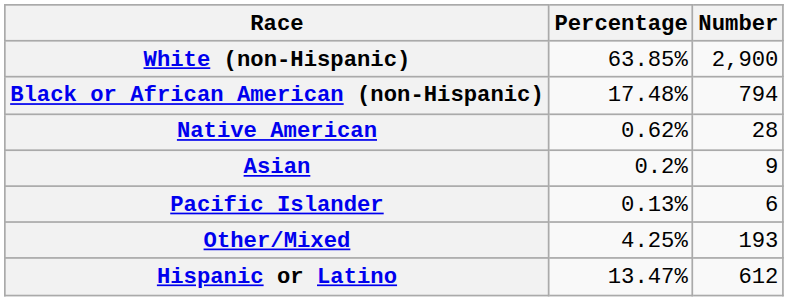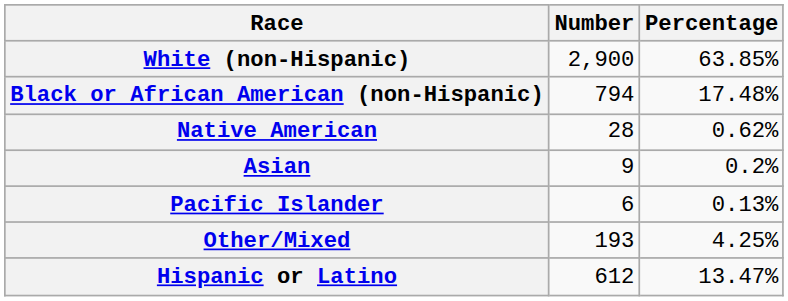 <table class="wikitable" style="text-align:right">
 <tr>
 <th scope="col">Race</th>
+<th scope="col">Number</th>
 <th scope="col">Percentage</th>
-<th scope="col">Number</th>
 </tr>
 <tr>
 <th scope="row"><a href='#'>White</a> (non-Hispanic)</th>
+<td>2,900</td>
 <td>63.85%</td>
-<td>2,900</td>
 </tr>
 <tr>
 <th scope="row"><a href='#'>Black or African American</a> (non-Hispanic)</th>
+<td>794</td>
 <td>17.48%</td>
-<td>794</td>
 </tr>
 <tr>
 <th scope="row"><a href='#'>Native American</a></th>
+<td>28</td>
 <td>0.62%</td>
-<td>28</td>
 </tr>
 <tr>
 <th scope="row"><a href='#'>Asian</a></th>
+<td>9</td>
 <td>0.2%</td>
-<td>9</td>
 </tr>
 <tr>
 <th scope="row"><a href='#'>Pacific Islander</a></th>
+<td>6</td>
 <td>0.13%</td>
-<td>6</td>
 </tr>
 <tr>
 <th scope="row"><a href='#'>Other/Mixed</a></th>
+<td>193</td>
 <td>4.25%</td>
-<td>193</td>
 </tr>
 <tr>
 <th scope="row"><a href='#'>Hispanic</a> or <a href='#'>Latino</a></th>
+<td>612</td>
 <td>13.47%</td>
-<td>612</td>
 </tr>
 </table>
